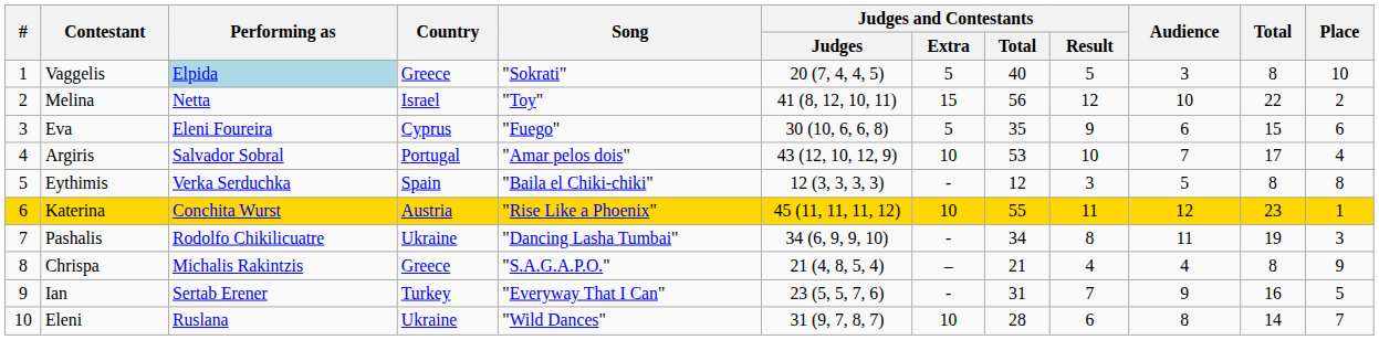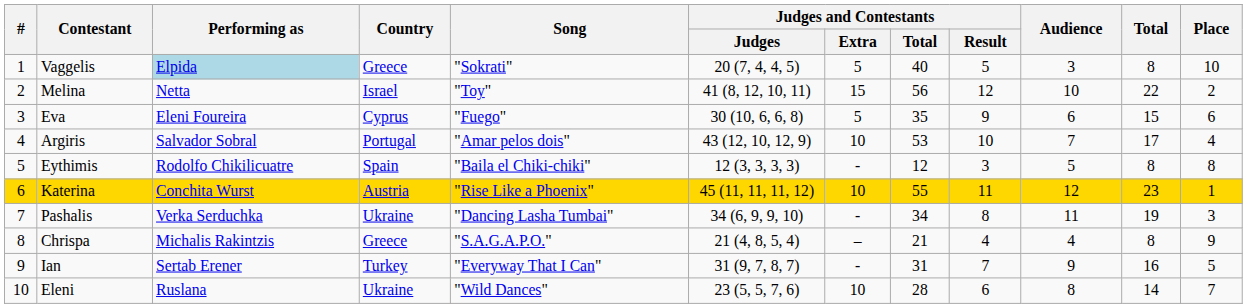 <table class="sortable wikitable" style="text-align:center;" width="100%">
 <tr>
 <th rowspan="2">#</th>
 <th rowspan="2">Contestant</th>
 <th rowspan="2">Performing as</th>
 <th rowspan="2">Country</th>
 <th rowspan="2">Song</th>
 <th colspan="4">Judges and Contestants</th>
 <th rowspan="2">Audience</th>
 <th rowspan="2">Total</th>
 <th rowspan="2">Place</th>
 </tr>
 <tr>
 <th width="11%">Judges</th>
 <th>Extra</th>
 <th>Total</th>
 <th>Result</th>
 </tr>
 <tr>
 <td>1</td>
 <td align="left">Vaggelis</td>
 <td align="left" style="background: lightblue;"><a href='#'>Elpida</a></td>
 <td align="left"> <a href='#'>Greece</a></td>
 <td align="left">"<a href='#'>Sokrati</a>"</td>
 <td>20 (7, 4, 4, 5)</td>
 <td>5</td>
 <td>40</td>
 <td>5</td>
 <td>3</td>
 <td>8</td>
 <td>10</td>
 </tr>
 <tr>
 <td>2</td>
 <td align="left">Melina</td>
 <td align="left"><a href='#'>Netta</a></td>
 <td align="left"> <a href='#'>Israel</a></td>
 <td align="left">"<a href='#'>Toy</a>"</td>
 <td>41 (8, 12, 10, 11)</td>
 <td>15</td>
 <td>56</td>
 <td>12</td>
 <td>10</td>
 <td>22</td>
 <td>2</td>
 </tr>
 <tr>
 <td>3</td>
 <td align="left">Eva</td>
 <td align="left"><a href='#'>Eleni Foureira</a></td>
 <td align="left"> <a href='#'>Cyprus</a></td>
 <td align="left">"<a href='#'>Fuego</a>"</td>
 <td>30 (10, 6, 6, 8)</td>
 <td>5</td>
 <td>35</td>
 <td>9</td>
 <td>6</td>
 <td>15</td>
 <td>6</td>
 </tr>
 <tr>
 <td>4</td>
 <td align="left">Argiris</td>
 <td align="left"><a href='#'>Salvador Sobral</a></td>
 <td align="left"> <a href='#'>Portugal</a></td>
 <td align="left">"<a href='#'>Amar pelos dois</a>"</td>
 <td>43 (12, 10, 12, 9)</td>
 <td>10</td>
 <td>53</td>
 <td>10</td>
 <td>7</td>
 <td>17</td>
 <td>4</td>
 </tr>
 <tr>
 <td>5</td>
 <td align="left">Eythimis</td>
-<td align="left"><a href='#'>Verka Serduchka</a></td>
+<td align="left"><a href='#'>Rodolfo Chikilicuatre</a></td>
 <td align="left"> <a href='#'>Spain</a></td>
 <td align="left">"<a href='#'>Baila el Chiki-chiki</a>"</td>
 <td>12 (3, 3, 3, 3)</td>
 <td>-</td>
 <td>12</td>
 <td>3</td>
 <td>5</td>
 <td>8</td>
 <td>8</td>
 </tr>
 <tr bgcolor="gold">
 <td>6</td>
 <td align="left">Katerina</td>
 <td align="left"><a href='#'>Conchita Wurst</a></td>
 <td align="left"> <a href='#'>Austria</a></td>
 <td align="left">"<a href='#'>Rise Like a Phoenix</a>"</td>
 <td>45 (11, 11, 11, 12)</td>
 <td>10</td>
 <td>55</td>
 <td>11</td>
 <td>12</td>
 <td>23</td>
 <td>1</td>
 </tr>
 <tr>
 <td>7</td>
 <td align="left">Pashalis</td>
-<td align="left"><a href='#'>Rodolfo Chikilicuatre</a></td>
+<td align="left"><a href='#'>Verka Serduchka</a></td>
 <td align="left"> <a href='#'>Ukraine</a></td>
 <td align="left">"<a href='#'>Dancing Lasha Tumbai</a>"</td>
 <td>34 (6, 9, 9, 10)</td>
 <td>-</td>
 <td>34</td>
 <td>8</td>
 <td>11</td>
 <td>19</td>
 <td>3</td>
 </tr>
 <tr>
 <td>8</td>
 <td align="left">Chrispa</td>
 <td align="left"><a href='#'>Michalis Rakintzis</a></td>
 <td align="left"> <a href='#'>Greece</a></td>
 <td align="left">"<a href='#'>S.A.G.A.P.O.</a>"</td>
 <td>21 (4, 8, 5, 4)</td>
 <td>–</td>
 <td>21</td>
 <td>4</td>
 <td>4</td>
 <td>8</td>
 <td>9</td>
 </tr>
 <tr>
 <td>9</td>
 <td align="left">Ian</td>
 <td align="left"><a href='#'>Sertab Erener</a></td>
 <td align="left"> <a href='#'>Turkey</a></td>
 <td align="left">"<a href='#'>Everyway That I Can</a>"</td>
-<td>23 (5, 5, 7, 6)</td>
+<td>31 (9, 7, 8, 7)</td>
 <td>-</td>
 <td>31</td>
 <td>7</td>
 <td>9</td>
 <td>16</td>
 <td>5</td>
 </tr>
 <tr>
 <td>10</td>
 <td align="left">Eleni</td>
 <td align="left"><a href='#'>Ruslana</a></td>
 <td align="left"> <a href='#'>Ukraine</a></td>
 <td align="left">"<a href='#'>Wild Dances</a>"</td>
-<td>31 (9, 7, 8, 7)</td>
+<td>23 (5, 5, 7, 6)</td>
 <td>10</td>
 <td>28</td>
 <td>6</td>
 <td>8</td>
 <td>14</td>
 <td>7</td>
 </tr>
 </table>
